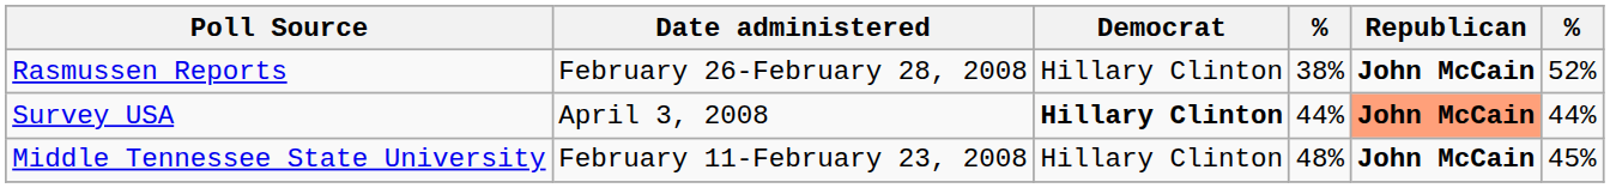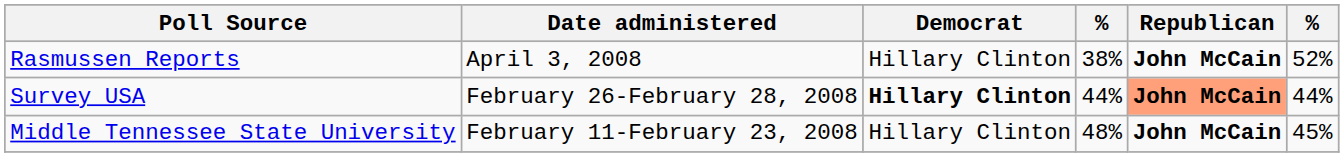 <table class="wikitable">
 <tr valign=bottom>
 <th>Poll Source</th>
 <th>Date administered</th>
 <th>Democrat</th>
 <th>%</th>
 <th>Republican</th>
 <th>%</th>
 </tr>
 <tr>
 <td><a href='#'>Rasmussen Reports</a></td>
-<td>February 26-February 28, 2008</td>
+<td>April 3, 2008</td>
 <td>Hillary Clinton</td>
 <td>38%</td>
 <td><strong>John McCain</strong></td>
 <td>52%</td>
 </tr>
 <tr>
 <td><a href='#'>Survey USA</a></td>
-<td>April 3, 2008</td>
+<td>February 26-February 28, 2008</td>
 <td><strong>Hillary Clinton</strong></td>
 <td>44%</td>
 <td style="background: lightsalmon;"><strong>John McCain</strong></td>
 <td>44%</td>
 </tr>
 <tr>
 <td><a href='#'>Middle Tennessee State University</a></td>
 <td>February 11-February 23, 2008</td>
 <td>Hillary Clinton</td>
 <td>48%</td>
 <td><strong>John McCain</strong></td>
 <td>45%</td>
 </tr>
 </table>
